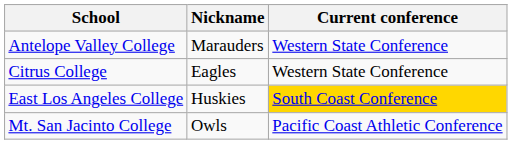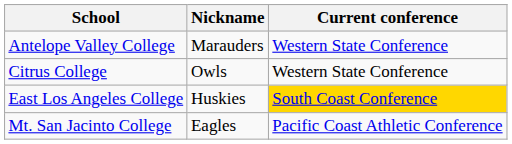 <table class="wikitable">
 <tr>
 <th>School</th>
 <th>Nickname</th>
 <th>Current conference</th>
 </tr>
 <tr>
 <td><a href='#'>Antelope Valley College</a></td>
 <td>Marauders</td>
 <td><a href='#'>Western State Conference</a></td>
 </tr>
 <tr>
 <td><a href='#'>Citrus College</a></td>
-<td>Eagles</td>
+<td>Owls</td>
 <td>Western State Conference</td>
 </tr>
 <tr>
 <td><a href='#'>East Los Angeles College</a></td>
 <td>Huskies</td>
 <td style="background: gold;"><a href='#'>South Coast Conference</a></td>
 </tr>
 <tr>
 <td><a href='#'>Mt. San Jacinto College</a></td>
-<td>Owls</td>
+<td>Eagles</td>
 <td><a href='#'>Pacific Coast Athletic Conference</a></td>
 </tr>
 </table>
